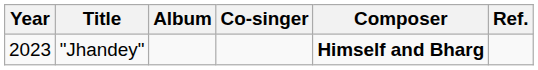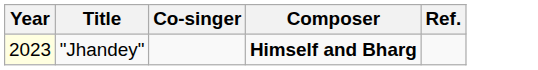 <table class="wikitable">
 <tr>
 <th>Year</th>
 <th>Title</th>
-<th>Album</th>
 <th>Co-singer</th>
 <th>Composer</th>
 <th>Ref.</th>
 </tr>
 <tr>
-<td>2023</td>
+<td style="background: lightyellow;">2023</td>
 <td>"Jhandey"</td>
-<td></td>
 <td></td>
 <td><strong>Himself and Bharg</strong></td>
 <td></td>
 </tr>
 </table>
